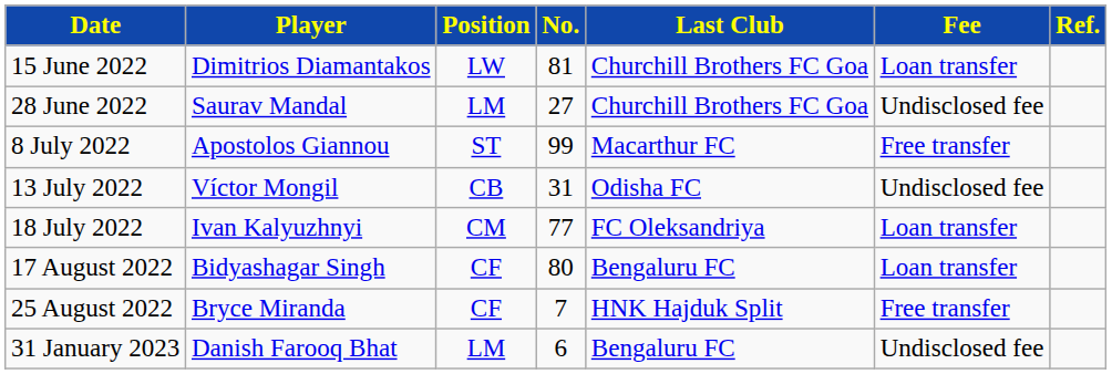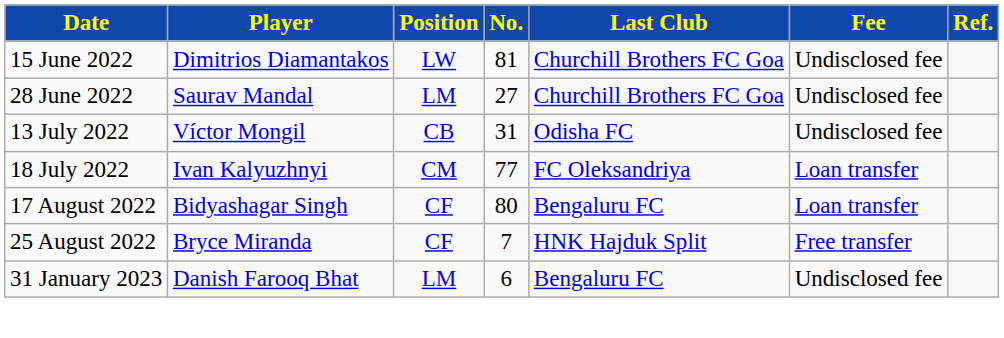 <table class="wikitable sortable">
 <tr>
 <th style="background:#1047AB; color:#FFFF00;">Date</th>
 <th style="background:#1047AB; color:#FFFF00;">Player</th>
 <th style="background:#1047AB; color:#FFFF00;">Position</th>
 <th style="background:#1047AB; color:#FFFF00;">No.</th>
 <th style="background:#1047AB; color:#FFFF00;">Last Club</th>
 <th style="background:#1047AB; color:#FFFF00;">Fee</th>
 <th style="background:#1047AB; color:#FFFF00;">Ref.</th>
 </tr>
 <tr>
 <td>15 June 2022</td>
 <td style="text-align:left;"> <a href='#'>Dimitrios Diamantakos</a></td>
 <td style="text-align:center;"><a href='#'>LW</a></td>
 <td style="text-align:center;">81</td>
 <td style="text-align:left;"> <a href='#'>Churchill Brothers FC Goa</a></td>
-<td><a href='#'>Loan transfer</a></td>
+<td>Undisclosed fee</td>
 <td></td>
 </tr>
 <tr>
 <td>28 June 2022</td>
 <td style="text-align:left;"> <a href='#'>Saurav Mandal</a></td>
 <td style="text-align:center;"><a href='#'>LM</a></td>
 <td style="text-align:center;">27</td>
 <td style="text-align:left;"> <a href='#'>Churchill Brothers FC Goa</a></td>
 <td>Undisclosed fee</td>
-<td></td>
-</tr>
-<tr>
-<td>8 July 2022</td>
-<td style="text-align:left;"> <a href='#'>Apostolos Giannou</a></td>
-<td style="text-align:center;"><a href='#'>ST</a></td>
-<td style="text-align:center;">99</td>
-<td style="text-align:left;"> <a href='#'>Macarthur FC</a></td>
-<td><a href='#'>Free transfer</a></td>
 <td></td>
 </tr>
 <tr>
 <td>13 July 2022</td>
 <td style="text-align:left;"> <a href='#'>Víctor Mongil</a></td>
 <td style="text-align:center;"><a href='#'>CB</a></td>
 <td style="text-align:center;">31</td>
 <td style="text-align:left;"> <a href='#'>Odisha FC</a></td>
 <td>Undisclosed fee</td>
 <td></td>
 </tr>
 <tr>
 <td>18 July 2022</td>
 <td style="text-align:left;"> <a href='#'>Ivan Kalyuzhnyi</a></td>
 <td style="text-align:center;"><a href='#'>CM</a></td>
 <td style="text-align:center;">77</td>
 <td style="text-align:left;"> <a href='#'>FC Oleksandriya</a></td>
 <td><a href='#'>Loan transfer</a></td>
 <td></td>
 </tr>
 <tr>
 <td>17 August 2022</td>
 <td style="text-align:left;"> <a href='#'>Bidyashagar Singh</a></td>
 <td style="text-align:center;"><a href='#'>CF</a></td>
 <td style="text-align:center;">80</td>
 <td style="text-align:left;"> <a href='#'>Bengaluru FC</a></td>
 <td><a href='#'>Loan transfer</a></td>
 <td></td>
 </tr>
 <tr>
 <td>25 August 2022</td>
 <td style="text-align:left;"> <a href='#'>Bryce Miranda</a></td>
 <td style="text-align:center;"><a href='#'>CF</a></td>
 <td style="text-align:center;">7</td>
 <td style="text-align:left;"> <a href='#'>HNK Hajduk Split</a></td>
 <td><a href='#'>Free transfer</a></td>
 <td></td>
 </tr>
 <tr>
 <td>31 January 2023</td>
 <td style="text-align:left;"> <a href='#'>Danish Farooq Bhat</a></td>
 <td style="text-align:center;"><a href='#'>LM</a></td>
 <td style="text-align:center;">6</td>
 <td style="text-align:left;"> <a href='#'>Bengaluru FC</a></td>
 <td>Undisclosed fee</td>
 <td></td>
 </tr>
 </table>
